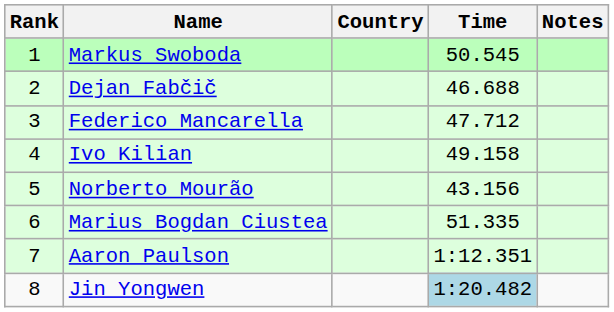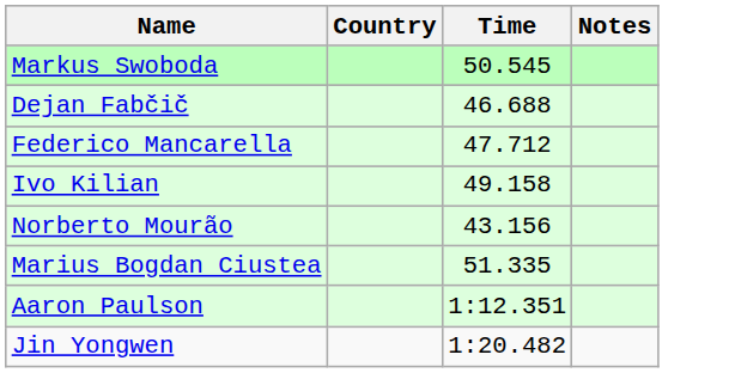 <table class="wikitable" style="text-align:center">
 <tr>
-<th>Rank</th>
 <th>Name</th>
 <th>Country</th>
 <th>Time</th>
 <th>Notes</th>
 </tr>
 <tr bgcolor=bbffbb>
-<td>1</td>
 <td align="left"><a href='#'>Markus Swoboda</a></td>
 <td align="left"></td>
 <td>50.545</td>
 <td></td>
 </tr>
 <tr bgcolor=ddffdd>
-<td>2</td>
 <td align="left"><a href='#'>Dejan Fabčič</a></td>
 <td align="left"></td>
 <td>46.688</td>
 <td></td>
 </tr>
 <tr bgcolor=ddffdd>
-<td>3</td>
 <td align="left"><a href='#'>Federico Mancarella</a></td>
 <td align="left"></td>
 <td>47.712</td>
 <td></td>
 </tr>
 <tr bgcolor=ddffdd>
-<td>4</td>
 <td align="left"><a href='#'>Ivo Kilian</a></td>
 <td align="left"></td>
 <td>49.158</td>
 <td></td>
 </tr>
 <tr bgcolor=ddffdd>
-<td>5</td>
 <td align="left"><a href='#'>Norberto Mourão</a></td>
 <td align="left"></td>
 <td>43.156</td>
 <td></td>
 </tr>
 <tr bgcolor=ddffdd>
-<td>6</td>
 <td align="left"><a href='#'>Marius Bogdan Ciustea</a></td>
 <td align="left"></td>
 <td>51.335</td>
 <td></td>
 </tr>
 <tr bgcolor=ddffdd>
-<td>7</td>
 <td align="left"><a href='#'>Aaron Paulson</a></td>
 <td align="left"></td>
 <td>1:12.351</td>
 <td></td>
 </tr>
 <tr>
-<td>8</td>
 <td align="left"><a href='#'>Jin Yongwen</a></td>
 <td align="left"></td>
-<td style="background: lightblue;">1:20.482</td>
+<td>1:20.482</td>
 <td></td>
 </tr>
 </table>
